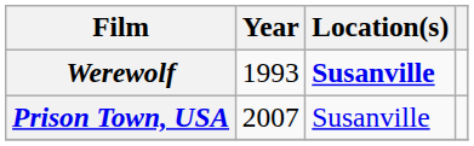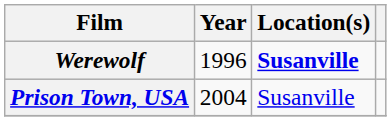 <table class="wikitable sortable plainrowheaders">
 <tr>
 <th>Film</th>
 <th>Year</th>
 <th class="unsortable">Location(s)</th>
 <th class="unsortable"></th>
 </tr>
 <tr>
 <th scope="row"><em>Werewolf</em></th>
-<td>1993</td>
+<td>1996</td>
 <td><strong><a href='#'>Susanville</a></strong></td>
 <td style="text-align:center;"></td>
 </tr>
 <tr>
 <th scope="row"><em><a href='#'>Prison Town, USA</a></em></th>
-<td>2007</td>
+<td>2004</td>
 <td><a href='#'>Susanville</a></td>
 <td style="text-align:center;"></td>
 </tr>
 <tr>
 </tr>
 </table>
